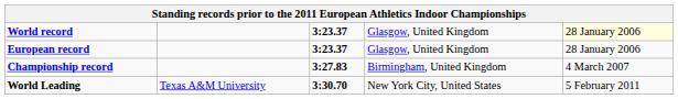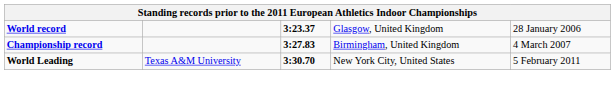 <table class="wikitable" width=75%>
 <tr>
 <th colspan="5">Standing records prior to the 2011 European Athletics Indoor Championships</th>
 </tr>
 <tr>
 <td><strong><a href='#'>World record</a></strong></td>
-<td></td>
-<td><strong>3:23.37</strong></td>
-<td><a href='#'>Glasgow</a>, United Kingdom</td>
-<td style="background: lightyellow;">28 January 2006</td>
-</tr>
-<tr>
-<td><strong><a href='#'>European record</a></strong></td>
 <td></td>
 <td><strong>3:23.37</strong></td>
 <td><a href='#'>Glasgow</a>, United Kingdom</td>
 <td>28 January 2006</td>
 </tr>
 <tr>
 <td><strong><a href='#'>Championship record</a></strong></td>
 <td></td>
 <td><strong>3:27.83</strong></td>
 <td><a href='#'>Birmingham</a>, United Kingdom</td>
 <td>4 March 2007</td>
 </tr>
 <tr>
 <td><strong>World Leading</strong></td>
 <td><a href='#'>Texas A&M University</a></td>
 <td><strong>3:30.70</strong></td>
 <td>New York City, United States</td>
 <td>5 February 2011<br></td>
 </tr>
 </table>
